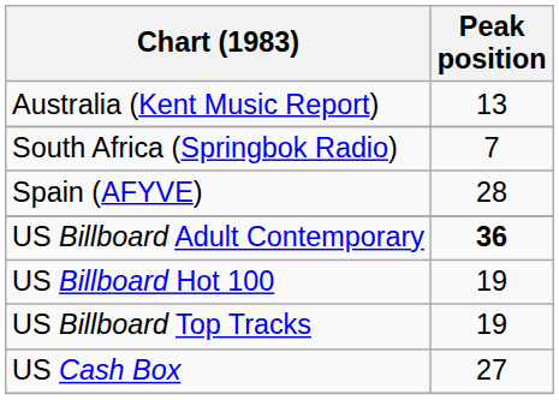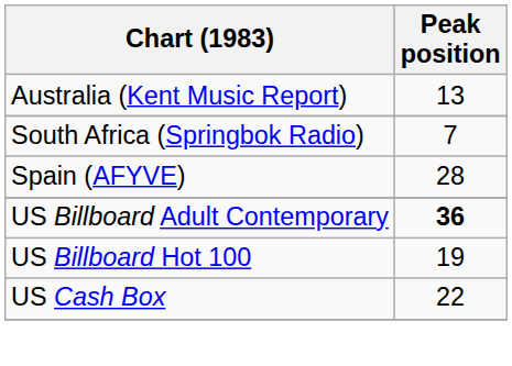 <table class="wikitable sortable">
 <tr>
 <th>Chart (1983)</th>
 <th>Peak<br>position</th>
 </tr>
 <tr>
 <td>Australia (<a href='#'>Kent Music Report</a>)</td>
 <td align="center">13</td>
 </tr>
 <tr>
 </tr>
 <tr>
 </tr>
 <tr>
 </tr>
 <tr>
 </tr>
 <tr>
 </tr>
 <tr>
 </tr>
 <tr>
 </tr>
 <tr>
 </tr>
 <tr>
 <td>South Africa (<a href='#'>Springbok Radio</a>)</td>
 <td align="center">7</td>
 </tr>
 <tr>
 <td>Spain (<a href='#'>AFYVE</a>)</td>
 <td align="center">28</td>
 </tr>
 <tr>
 </tr>
 <tr>
 </tr>
 <tr>
 </tr>
 <tr>
 <td>US <em>Billboard</em> <a href='#'>Adult Contemporary</a></td>
 <td align="center"><strong>36</strong></td>
 </tr>
 <tr>
 <td>US <a href='#'><em>Billboard</em> Hot 100</a></td>
 <td align="center">19</td>
 </tr>
 <tr>
-<td>US <em>Billboard</em> <a href='#'>Top Tracks</a></td>
-<td align="center">19</td>
-</tr>
-<tr>
 <td>US <em><a href='#'>Cash Box</a></em></td>
-<td align="center">27</td>
+<td align="center">22</td>
 </tr>
 <tr>
 </tr>
 </table>
